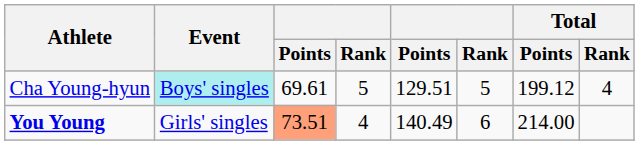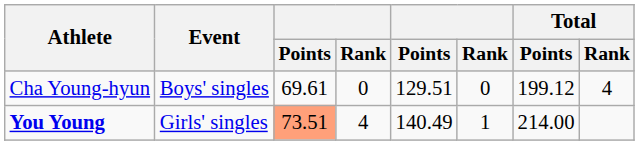 <table class="wikitable" style="font-size:90%">
 <tr>
 <th rowspan="2">Athlete</th>
 <th rowspan="2">Event</th>
 <th colspan="2"></th>
 <th colspan="2"></th>
 <th colspan="2">Total</th>
 </tr>
 <tr style="font-size:95%">
 <th>Points</th>
 <th>Rank</th>
 <th>Points</th>
 <th>Rank</th>
 <th>Points</th>
 <th>Rank</th>
 </tr>
 <tr align=center>
 <td align=left><a href='#'>Cha Young-hyun</a></td>
-<td align=left style="background: paleturquoise;"><a href='#'>Boys' singles</a></td>
+<td align=left><a href='#'>Boys' singles</a></td>
 <td>69.61</td>
-<td>5</td>
+<td>0</td>
 <td>129.51</td>
-<td>5</td>
+<td>0</td>
 <td>199.12</td>
 <td>4</td>
 </tr>
 <tr align=center>
 <td align=left><strong><a href='#'>You Young</a></strong></td>
 <td align=left><a href='#'>Girls' singles</a></td>
 <td style="background: lightsalmon;">73.51</td>
 <td>4</td>
 <td>140.49</td>
-<td>6</td>
+<td>1</td>
 <td>214.00</td>
 <td></td>
 </tr>
 </table>
